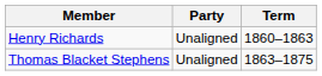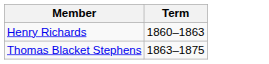 <table class="wikitable">
 <tr>
 <th>Member</th>
-<th>Party</th>
 <th>Term</th>
 </tr>
 <tr>
 <td><a href='#'>Henry Richards</a></td>
-<td>Unaligned</td>
 <td>1860–1863</td>
 </tr>
 <tr>
 <td><a href='#'>Thomas Blacket Stephens</a></td>
-<td>Unaligned</td>
 <td>1863–1875</td>
 </tr>
 </table>
